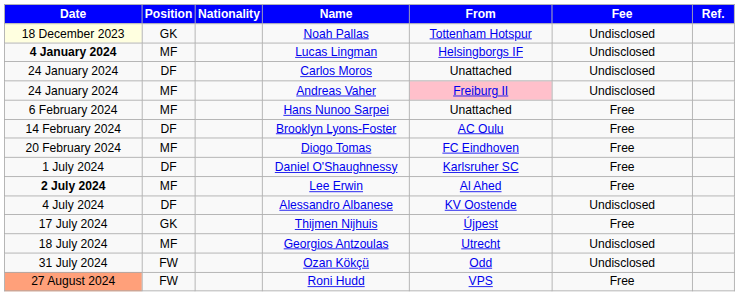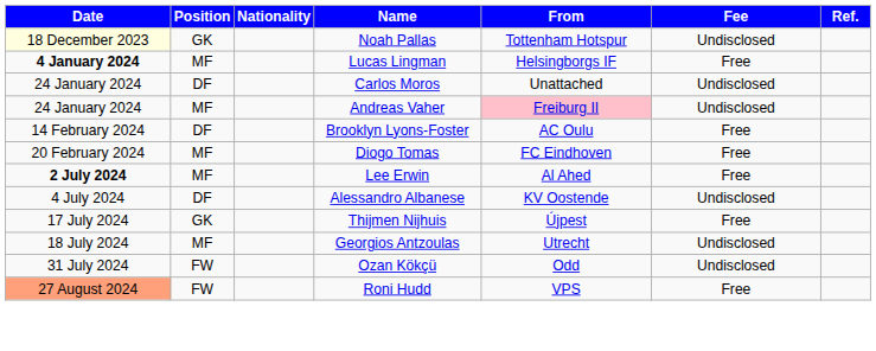 <table class="wikitable"  style="text-align:center; font-size:90%; ">
 <tr>
 <th style="background:#00f; color:white; width:200px;">Date</th>
 <th style="background:#00f; color:white; width:50px;">Position</th>
 <th style="background:#00f; color:white; width:50px;">Nationality</th>
 <th style="background:#00f; color:white; width:200px;">Name</th>
 <th style="background:#00f; color:white; width:200px;">From</th>
 <th style="background:#00f; color:white; width:200px;">Fee</th>
 <th style="background:#00f; color:white; width:50px;">Ref.</th>
 </tr>
 <tr>
 <td style="background: lightyellow;">18 December 2023</td>
 <td>GK</td>
 <td></td>
 <td><a href='#'>Noah Pallas</a></td>
 <td><a href='#'>Tottenham Hotspur</a></td>
 <td>Undisclosed</td>
 <td></td>
 </tr>
 <tr>
 <td><strong>4 January 2024</strong></td>
 <td>MF</td>
 <td></td>
 <td><a href='#'>Lucas Lingman</a></td>
 <td><a href='#'>Helsingborgs IF</a></td>
-<td>Undisclosed</td>
+<td>Free</td>
 <td></td>
 </tr>
 <tr>
 <td>24 January 2024</td>
 <td>DF</td>
 <td></td>
 <td><a href='#'>Carlos Moros</a></td>
 <td>Unattached</td>
 <td>Undisclosed</td>
 <td></td>
 </tr>
 <tr>
 <td>24 January 2024</td>
 <td>MF</td>
 <td></td>
 <td><a href='#'>Andreas Vaher</a></td>
 <td style="background: pink;"><a href='#'>Freiburg II</a></td>
 <td>Undisclosed</td>
 <td></td>
 </tr>
 <tr>
-<td>6 February 2024</td>
-<td>MF</td>
-<td></td>
-<td><a href='#'>Hans Nunoo Sarpei</a></td>
-<td>Unattached</td>
-<td>Free</td>
-<td></td>
-</tr>
-<tr>
 <td>14 February 2024</td>
 <td>DF</td>
 <td></td>
 <td><a href='#'>Brooklyn Lyons-Foster</a></td>
 <td><a href='#'>AC Oulu</a></td>
 <td>Free</td>
 <td></td>
 </tr>
 <tr>
 <td>20 February 2024</td>
 <td>MF</td>
 <td></td>
 <td><a href='#'>Diogo Tomas</a></td>
 <td><a href='#'>FC Eindhoven</a></td>
-<td>Free</td>
-<td></td>
-</tr>
-<tr>
-<td>1 July 2024</td>
-<td>DF</td>
-<td></td>
-<td><a href='#'>Daniel O'Shaughnessy</a></td>
-<td><a href='#'>Karlsruher SC</a></td>
 <td>Free</td>
 <td></td>
 </tr>
 <tr>
 <td><strong>2 July 2024</strong></td>
 <td>MF</td>
 <td></td>
 <td><a href='#'>Lee Erwin</a></td>
 <td><a href='#'>Al Ahed</a></td>
 <td>Free</td>
 <td></td>
 </tr>
 <tr>
 <td>4 July 2024</td>
 <td>DF</td>
 <td></td>
 <td><a href='#'>Alessandro Albanese</a></td>
 <td><a href='#'>KV Oostende</a></td>
 <td>Undisclosed</td>
 <td></td>
 </tr>
 <tr>
 <td>17 July 2024</td>
 <td>GK</td>
 <td></td>
 <td><a href='#'>Thijmen Nijhuis</a></td>
 <td><a href='#'>Újpest</a></td>
 <td>Free</td>
 <td></td>
 </tr>
 <tr>
 <td>18 July 2024</td>
 <td>MF</td>
 <td></td>
 <td><a href='#'>Georgios Antzoulas</a></td>
 <td><a href='#'>Utrecht</a></td>
 <td>Undisclosed</td>
 <td></td>
 </tr>
 <tr>
 <td>31 July 2024</td>
 <td>FW</td>
 <td></td>
 <td><a href='#'>Ozan Kökçü</a></td>
 <td><a href='#'>Odd</a></td>
 <td>Undisclosed</td>
 <td></td>
 </tr>
 <tr>
 <td style="background: lightsalmon;">27 August 2024</td>
 <td>FW</td>
 <td></td>
 <td><a href='#'>Roni Hudd</a></td>
 <td><a href='#'>VPS</a></td>
 <td>Free</td>
 <td></td>
 </tr>
 </table>
